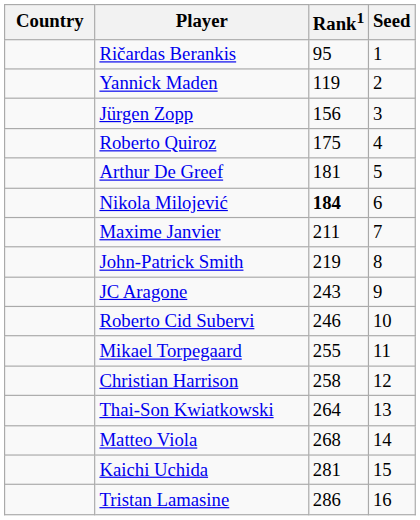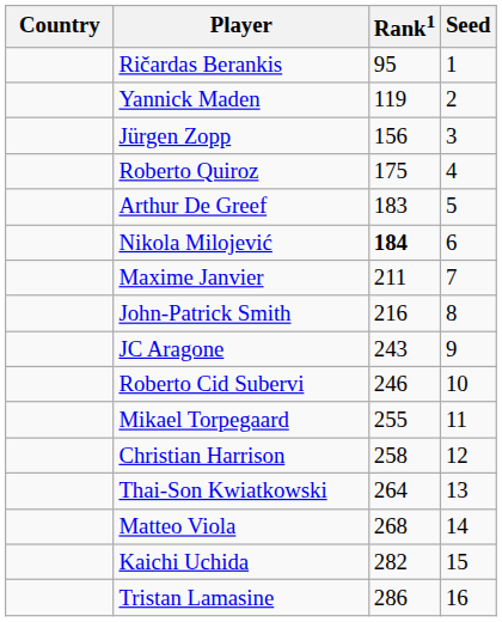 <table class="sortable wikitable">
 <tr>
 <th style="width:70px;">Country</th>
 <th style="width:175px;">Player</th>
 <th>Rank<sup>1</sup></th>
 <th>Seed</th>
 </tr>
 <tr>
 <td></td>
 <td><a href='#'>Ričardas Berankis</a></td>
 <td>95</td>
 <td>1</td>
 </tr>
 <tr>
 <td></td>
 <td><a href='#'>Yannick Maden</a></td>
 <td>119</td>
 <td>2</td>
 </tr>
 <tr>
 <td></td>
 <td><a href='#'>Jürgen Zopp</a></td>
 <td>156</td>
 <td>3</td>
 </tr>
 <tr>
 <td></td>
 <td><a href='#'>Roberto Quiroz</a></td>
 <td>175</td>
 <td>4</td>
 </tr>
 <tr>
 <td></td>
 <td><a href='#'>Arthur De Greef</a></td>
-<td>181</td>
+<td>183</td>
 <td>5</td>
 </tr>
 <tr>
 <td></td>
 <td><a href='#'>Nikola Milojević</a></td>
 <td><strong>184</strong></td>
 <td>6</td>
 </tr>
 <tr>
 <td></td>
 <td><a href='#'>Maxime Janvier</a></td>
 <td>211</td>
 <td>7</td>
 </tr>
 <tr>
 <td></td>
 <td><a href='#'>John-Patrick Smith</a></td>
-<td>219</td>
+<td>216</td>
 <td>8</td>
 </tr>
 <tr>
 <td></td>
 <td><a href='#'>JC Aragone</a></td>
 <td>243</td>
 <td>9</td>
 </tr>
 <tr>
 <td></td>
 <td><a href='#'>Roberto Cid Subervi</a></td>
 <td>246</td>
 <td>10</td>
 </tr>
 <tr>
 <td></td>
 <td><a href='#'>Mikael Torpegaard</a></td>
 <td>255</td>
 <td>11</td>
 </tr>
 <tr>
 <td></td>
 <td><a href='#'>Christian Harrison</a></td>
 <td>258</td>
 <td>12</td>
 </tr>
 <tr>
 <td></td>
 <td><a href='#'>Thai-Son Kwiatkowski</a></td>
 <td>264</td>
 <td>13</td>
 </tr>
 <tr>
 <td></td>
 <td><a href='#'>Matteo Viola</a></td>
 <td>268</td>
 <td>14</td>
 </tr>
 <tr>
 <td></td>
 <td><a href='#'>Kaichi Uchida</a></td>
-<td>281</td>
+<td>282</td>
 <td>15</td>
 </tr>
 <tr>
 <td></td>
 <td><a href='#'>Tristan Lamasine</a></td>
 <td>286</td>
 <td>16</td>
 </tr>
 </table>
